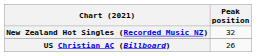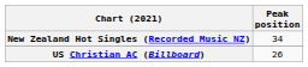 <table class="wikitable sortable plainrowheaders" style="text-align:center">
 <tr>
 <th scope="col">Chart (2021)</th>
 <th scope="col">Peak<br> position</th>
 </tr>
 <tr>
 <th scope="row">New Zealand Hot Singles (<a href='#'>Recorded Music NZ</a>)</th>
-<td>32</td>
+<td>34</td>
 </tr>
 <tr>
 </tr>
 <tr>
 </tr>
 <tr>
 <th scope="row">US <a href='#'>Christian AC</a> (<em><a href='#'>Billboard</a></em>)</th>
 <td>26</td>
 </tr>
 </table>
